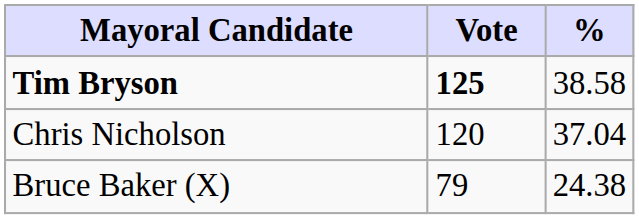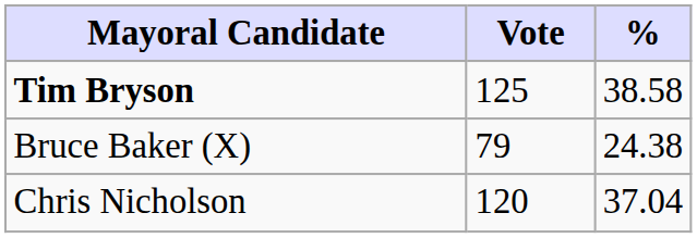 <table class="wikitable">
 <tr>
 <th style="background:#ddf; width:200px;">Mayoral Candidate</th>
 <th style="background:#ddf; width:50px;">Vote</th>
 <th style="background:#ddf; width:30px;">%</th>
 </tr>
 <tr>
 <td><strong>Tim Bryson</strong></td>
-<td><strong>125</strong></td>
+<td>125</td>
 <td>38.58</td>
+</tr>
+<tr>
+<td>Bruce Baker (X)</td>
+<td>79</td>
+<td>24.38</td>
 </tr>
 <tr>
 <td>Chris Nicholson</td>
 <td>120</td>
 <td>37.04</td>
 </tr>
-<tr>
-<td>Bruce Baker (X)</td>
-<td>79</td>
-<td>24.38</td>
-</tr>
 </table>
